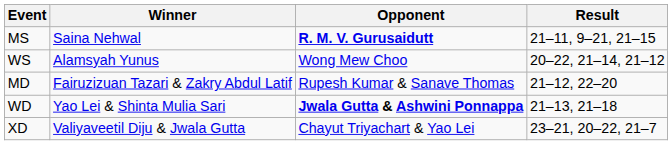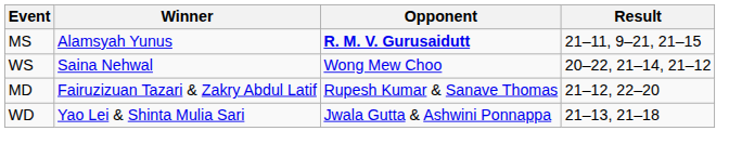 <table class="wikitable">
 <tr>
 <th>Event</th>
 <th>Winner</th>
 <th>Opponent</th>
 <th>Result</th>
 </tr>
 <tr>
 <td>MS</td>
-<td> <a href='#'>Saina Nehwal</a></td>
+<td> <a href='#'>Alamsyah Yunus</a></td>
 <td><strong> <a href='#'>R. M. V. Gurusaidutt</a></strong></td>
 <td>21–11, 9–21, 21–15</td>
 </tr>
 <tr>
 <td>WS</td>
-<td> <a href='#'>Alamsyah Yunus</a></td>
+<td> <a href='#'>Saina Nehwal</a></td>
 <td> <a href='#'>Wong Mew Choo</a></td>
 <td>20–22, 21–14, 21–12</td>
 </tr>
 <tr>
 <td>MD</td>
 <td> <a href='#'>Fairuzizuan Tazari</a> & <a href='#'>Zakry Abdul Latif</a></td>
 <td> <a href='#'>Rupesh Kumar</a> & <a href='#'>Sanave Thomas</a></td>
 <td>21–12, 22–20</td>
 </tr>
 <tr>
 <td>WD</td>
 <td> <a href='#'>Yao Lei</a> & <a href='#'>Shinta Mulia Sari</a></td>
-<td><strong> <a href='#'>Jwala Gutta</a> & <a href='#'>Ashwini Ponnappa</a></strong></td>
+<td> <a href='#'>Jwala Gutta</a> & <a href='#'>Ashwini Ponnappa</a></td>
 <td>21–13, 21–18</td>
 </tr>
-<tr>
-<td>XD</td>
-<td> <a href='#'>Valiyaveetil Diju</a> & <a href='#'>Jwala Gutta</a></td>
-<td> <a href='#'>Chayut Triyachart</a> & <a href='#'>Yao Lei</a></td>
-<td>23–21, 20–22, 21–7</td>
-</tr>
 </table>
